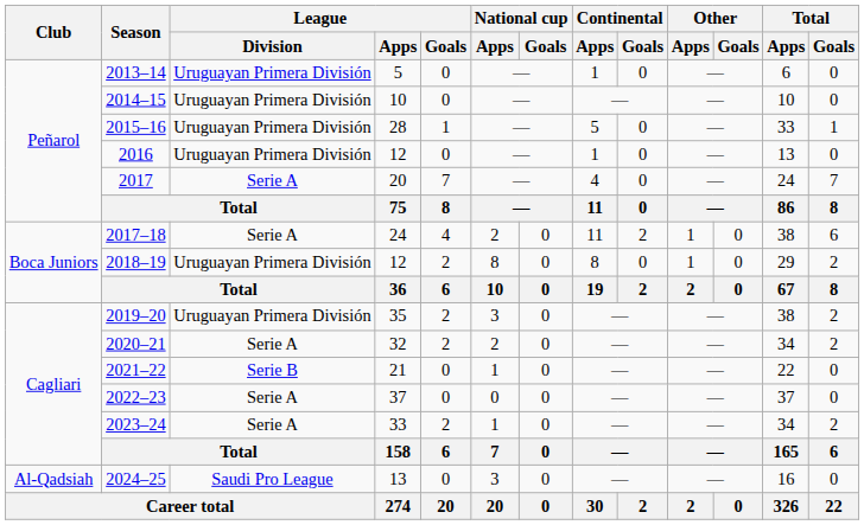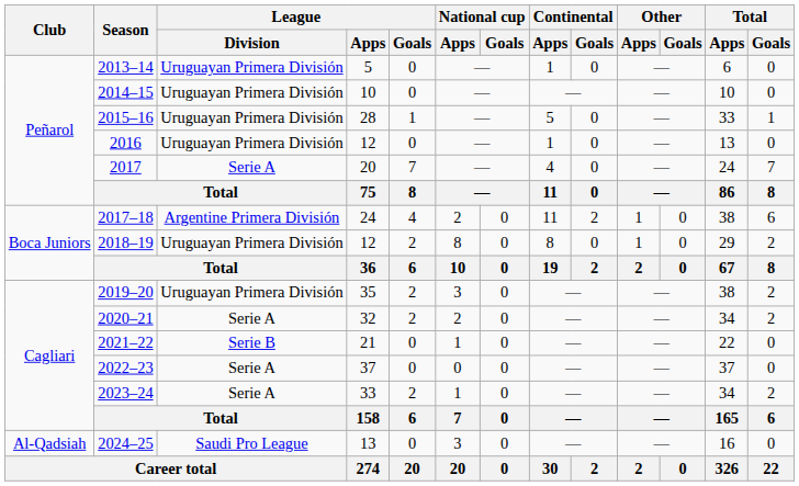 <table class="wikitable" style="text-align: center">
 <tr>
 <th rowspan="2">Club</th>
 <th rowspan="2">Season</th>
 <th colspan="3">League</th>
 <th colspan="2">National cup</th>
 <th colspan="2">Continental</th>
 <th colspan="2">Other</th>
 <th colspan="2">Total</th>
 </tr>
 <tr>
 <th>Division</th>
 <th>Apps</th>
 <th>Goals</th>
 <th>Apps</th>
 <th>Goals</th>
 <th>Apps</th>
 <th>Goals</th>
 <th>Apps</th>
 <th>Goals</th>
 <th>Apps</th>
 <th>Goals</th>
 </tr>
 <tr>
 <td rowspan="6"><a href='#'>Peñarol</a></td>
 <td><a href='#'>2013–14</a></td>
 <td><a href='#'>Uruguayan Primera División</a></td>
 <td>5</td>
 <td>0</td>
 <td colspan="2">—</td>
 <td>1</td>
 <td>0</td>
 <td colspan="2">—</td>
 <td>6</td>
 <td>0</td>
 </tr>
 <tr>
 <td><a href='#'>2014–15</a></td>
 <td>Uruguayan Primera División</td>
 <td>10</td>
 <td>0</td>
 <td colspan="2">—</td>
 <td colspan="2">—</td>
 <td colspan="2">—</td>
 <td>10</td>
 <td>0</td>
 </tr>
 <tr>
 <td><a href='#'>2015–16</a></td>
 <td>Uruguayan Primera División</td>
 <td>28</td>
 <td>1</td>
 <td colspan="2">—</td>
 <td>5</td>
 <td>0</td>
 <td colspan="2">—</td>
 <td>33</td>
 <td>1</td>
 </tr>
 <tr>
 <td><a href='#'>2016</a></td>
 <td>Uruguayan Primera División</td>
 <td>12</td>
 <td>0</td>
 <td colspan="2">—</td>
 <td>1</td>
 <td>0</td>
 <td colspan="2">—</td>
 <td>13</td>
 <td>0</td>
 </tr>
 <tr>
 <td><a href='#'>2017</a></td>
 <td><a href='#'>Serie A</a></td>
 <td>20</td>
 <td>7</td>
 <td colspan="2">—</td>
 <td>4</td>
 <td>0</td>
 <td colspan="2">—</td>
 <td>24</td>
 <td>7</td>
 </tr>
 <tr>
 <th colspan="2">Total</th>
 <th>75</th>
 <th>8</th>
 <th colspan="2">—</th>
 <th>11</th>
 <th>0</th>
 <th colspan="2">—</th>
 <th>86</th>
 <th>8</th>
 </tr>
 <tr>
 <td rowspan="3"><a href='#'>Boca Juniors</a></td>
 <td><a href='#'>2017–18</a></td>
-<td>Serie A</td>
+<td><a href='#'>Argentine Primera División</a></td>
 <td>24</td>
 <td>4</td>
 <td>2</td>
 <td>0</td>
 <td>11</td>
 <td>2</td>
 <td>1</td>
 <td>0</td>
 <td>38</td>
 <td>6</td>
 </tr>
 <tr>
 <td><a href='#'>2018–19</a></td>
 <td>Uruguayan Primera División</td>
 <td>12</td>
 <td>2</td>
 <td>8</td>
 <td>0</td>
 <td>8</td>
 <td>0</td>
 <td>1</td>
 <td>0</td>
 <td>29</td>
 <td>2</td>
 </tr>
 <tr>
 <th colspan="2">Total</th>
 <th>36</th>
 <th>6</th>
 <th>10</th>
 <th>0</th>
 <th>19</th>
 <th>2</th>
 <th>2</th>
 <th>0</th>
 <th>67</th>
 <th>8</th>
 </tr>
 <tr>
 <td rowspan="6"><a href='#'>Cagliari</a></td>
 <td><a href='#'>2019–20</a></td>
 <td>Uruguayan Primera División</td>
 <td>35</td>
 <td>2</td>
 <td>3</td>
 <td>0</td>
 <td colspan="2">—</td>
 <td colspan="2">—</td>
 <td>38</td>
 <td>2</td>
 </tr>
 <tr>
 <td><a href='#'>2020–21</a></td>
 <td>Serie A</td>
 <td>32</td>
 <td>2</td>
 <td>2</td>
 <td>0</td>
 <td colspan="2">—</td>
 <td colspan="2">—</td>
 <td>34</td>
 <td>2</td>
 </tr>
 <tr>
 <td><a href='#'>2021–22</a></td>
 <td><a href='#'>Serie B</a></td>
 <td>21</td>
 <td>0</td>
 <td>1</td>
 <td>0</td>
 <td colspan="2">—</td>
 <td colspan="2">—</td>
 <td>22</td>
 <td>0</td>
 </tr>
 <tr>
 <td><a href='#'>2022–23</a></td>
 <td>Serie A</td>
 <td>37</td>
 <td>0</td>
 <td>0</td>
 <td>0</td>
 <td colspan="2">—</td>
 <td colspan="2">—</td>
 <td>37</td>
 <td>0</td>
 </tr>
 <tr>
 <td><a href='#'>2023–24</a></td>
 <td>Serie A</td>
 <td>33</td>
 <td>2</td>
 <td>1</td>
 <td>0</td>
 <td colspan="2">—</td>
 <td colspan="2">—</td>
 <td>34</td>
 <td>2</td>
 </tr>
 <tr>
 <th colspan="2">Total</th>
 <th>158</th>
 <th>6</th>
 <th>7</th>
 <th>0</th>
 <th colspan="2">—</th>
 <th colspan="2">—</th>
 <th>165</th>
 <th>6</th>
 </tr>
 <tr>
 <td><a href='#'>Al-Qadsiah</a></td>
 <td><a href='#'>2024–25</a></td>
 <td><a href='#'>Saudi Pro League</a></td>
 <td>13</td>
 <td>0</td>
 <td>3</td>
 <td>0</td>
 <td colspan="2">—</td>
 <td colspan="2">—</td>
 <td>16</td>
 <td>0</td>
 </tr>
 <tr>
 <th colspan="3">Career total</th>
 <th>274</th>
 <th>20</th>
 <th>20</th>
 <th>0</th>
 <th>30</th>
 <th>2</th>
 <th>2</th>
 <th>0</th>
 <th>326</th>
 <th>22</th>
 </tr>
 </table>
